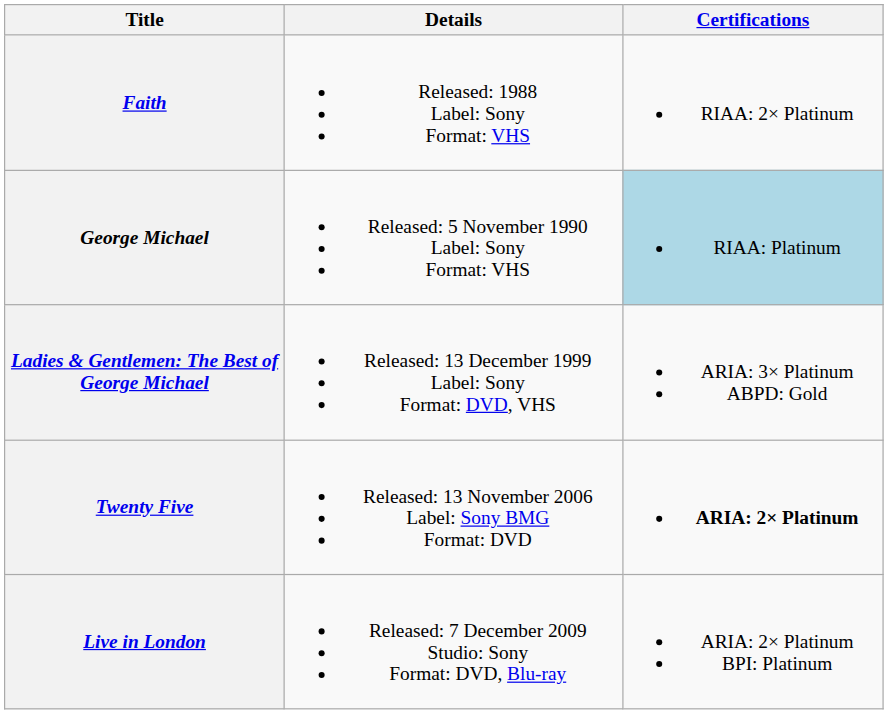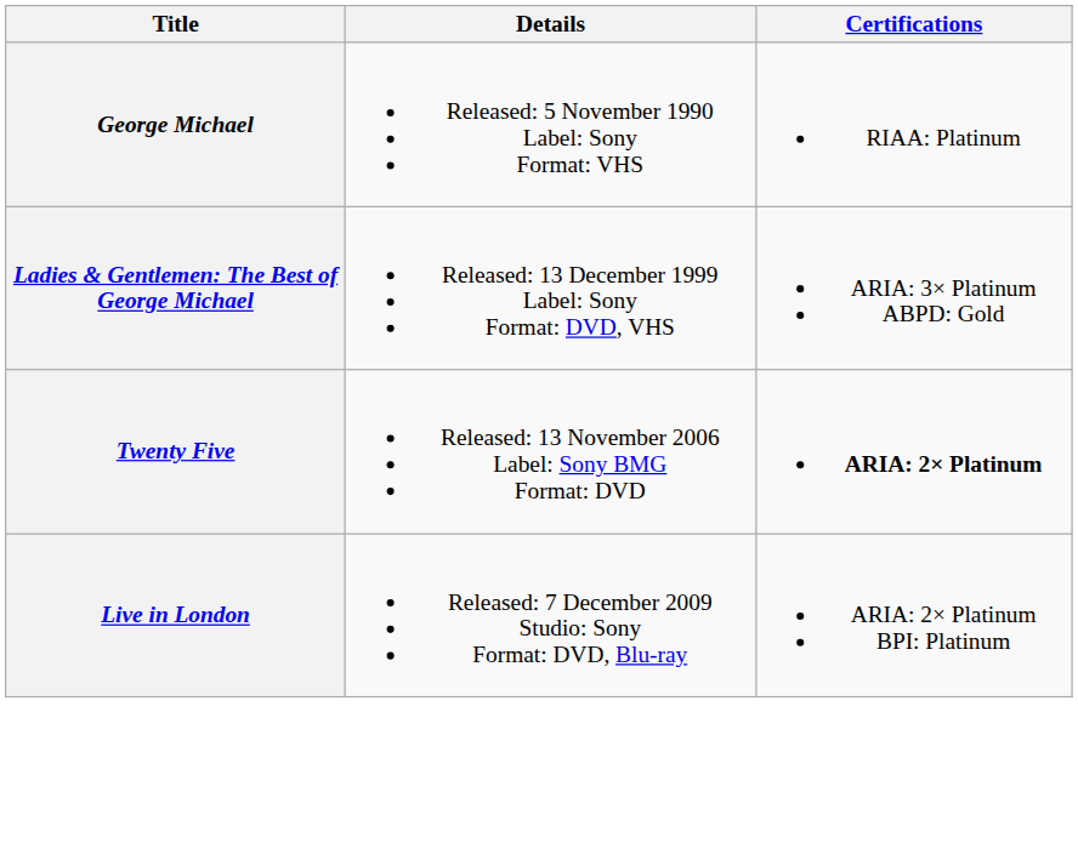 <table class="wikitable plainrowheaders" style="text-align:center;">
 <tr>
 <th scope="col" style="width:14em;">Title</th>
 <th scope="col" style="width:17em;">Details</th>
 <th scope="col" style="width:13em;"><a href='#'>Certifications</a></th>
 </tr>
 <tr>
-<th scope="row"><em><a href='#'>Faith</a></em></th>
-<td><br><ul><li>Released: 1988</li><li>Label: Sony</li><li>Format: <a href='#'>VHS</a></li></ul></td>
-<td><br><ul><li>RIAA: 2× Platinum</li></ul></td>
-</tr>
-<tr>
 <th scope="row"><em>George Michael</em></th>
 <td><br><ul><li>Released: 5 November 1990</li><li>Label: Sony</li><li>Format: VHS</li></ul></td>
-<td style="background: lightblue;"><br><ul><li>RIAA: Platinum</li></ul></td>
+<td><br><ul><li>RIAA: Platinum</li></ul></td>
 </tr>
 <tr>
 <th scope="row"><em><a href='#'>Ladies & Gentlemen: The Best of George Michael</a></em></th>
 <td><br><ul><li>Released: 13 December 1999</li><li>Label: Sony</li><li>Format: <a href='#'>DVD</a>, VHS</li></ul></td>
 <td><br><ul><li>ARIA: 3× Platinum</li><li>ABPD: Gold</li></ul></td>
 </tr>
 <tr>
 <th scope="row"><em><a href='#'>Twenty Five</a></em></th>
 <td><br><ul><li>Released: 13 November 2006</li><li>Label: <a href='#'>Sony BMG</a></li><li>Format: DVD</li></ul></td>
 <td><strong><br><ul><li>ARIA: 2× Platinum</li></ul></strong></td>
 </tr>
 <tr>
 <th scope="row"><em><a href='#'>Live in London</a></em></th>
 <td><br><ul><li>Released: 7 December 2009</li><li>Studio: Sony</li><li>Format: DVD, <a href='#'>Blu-ray</a></li></ul></td>
 <td><br><ul><li>ARIA: 2× Platinum</li><li>BPI: Platinum</li></ul></td>
 </tr>
 </table>
